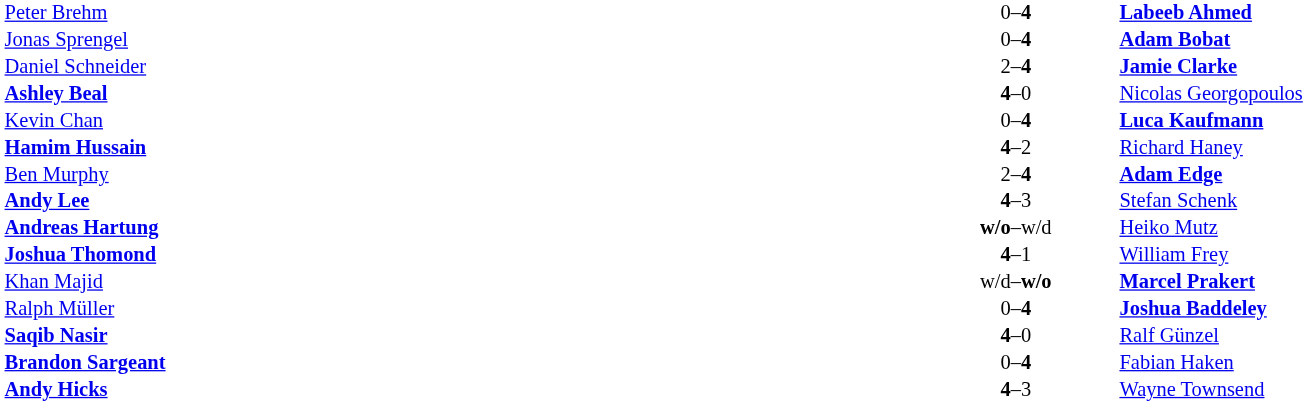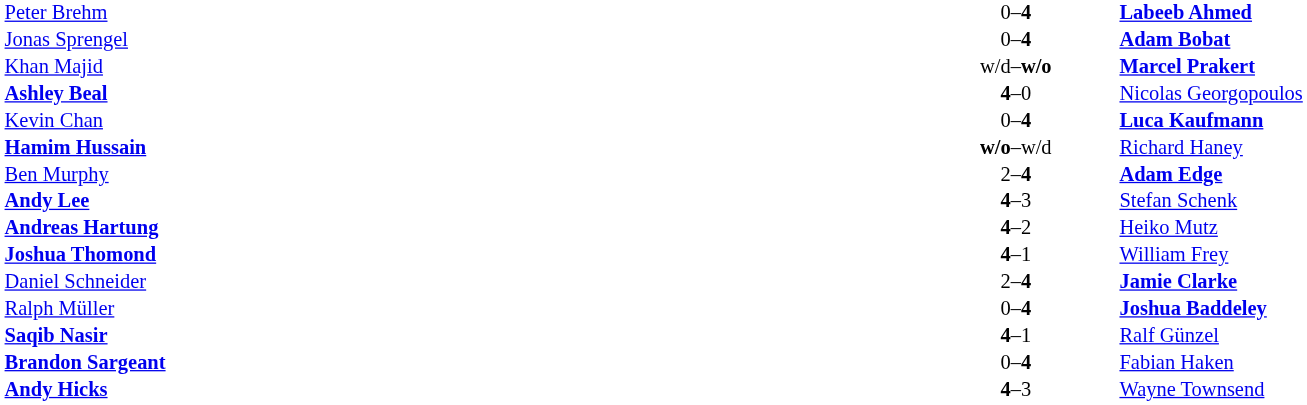 <table width="100%" cellspacing="1">
 <tr>
 <th width=45%></th>
 <th width=10%></th>
 <th width=45%></th>
 </tr>
 <tr>
 <td> <a href='#'>Peter Brehm</a></td>
 <td align="center">0–<strong>4</strong></td>
 <td> <strong><a href='#'>Labeeb Ahmed</a></strong></td>
 </tr>
 <tr>
 <td> <a href='#'>Jonas Sprengel</a></td>
 <td align="center">0–<strong>4</strong></td>
 <td> <strong><a href='#'>Adam Bobat</a></strong></td>
 </tr>
 <tr>
-<td> <a href='#'>Daniel Schneider</a></td>
-<td align="center">2–<strong>4</strong></td>
-<td> <strong><a href='#'>Jamie Clarke</a></strong></td>
+<td> <a href='#'>Khan Majid</a></td>
+<td align="center">w/d–<strong>w/o</strong></td>
+<td> <strong><a href='#'>Marcel Prakert</a></strong></td>
 </tr>
 <tr>
 <td> <strong><a href='#'>Ashley Beal</a></strong></td>
 <td align="center"><strong>4</strong>–0</td>
 <td> <a href='#'>Nicolas Georgopoulos</a></td>
 </tr>
 <tr>
 <td> <a href='#'>Kevin Chan</a></td>
 <td align="center">0–<strong>4</strong></td>
 <td> <strong><a href='#'>Luca Kaufmann</a></strong></td>
 </tr>
 <tr>
 <td> <strong><a href='#'>Hamim Hussain</a></strong></td>
-<td align="center"><strong>4</strong>–2</td>
+<td align="center"><strong>w/o</strong>–w/d</td>
 <td> <a href='#'>Richard Haney</a></td>
 </tr>
 <tr>
 <td> <a href='#'>Ben Murphy</a></td>
 <td align="center">2–<strong>4</strong></td>
 <td> <strong><a href='#'>Adam Edge</a></strong></td>
 </tr>
 <tr>
 <td> <strong><a href='#'>Andy Lee</a></strong></td>
 <td align="center"><strong>4</strong>–3</td>
 <td> <a href='#'>Stefan Schenk</a></td>
 </tr>
 <tr>
 <td> <strong><a href='#'>Andreas Hartung</a></strong></td>
-<td align="center"><strong>w/o</strong>–w/d</td>
+<td align="center"><strong>4</strong>–2</td>
 <td> <a href='#'>Heiko Mutz</a></td>
 </tr>
 <tr>
 <td> <strong><a href='#'>Joshua Thomond</a></strong></td>
 <td align="center"><strong>4</strong>–1</td>
 <td> <a href='#'>William Frey</a></td>
 </tr>
 <tr>
-<td> <a href='#'>Khan Majid</a></td>
-<td align="center">w/d–<strong>w/o</strong></td>
-<td> <strong><a href='#'>Marcel Prakert</a></strong></td>
+<td> <a href='#'>Daniel Schneider</a></td>
+<td align="center">2–<strong>4</strong></td>
+<td> <strong><a href='#'>Jamie Clarke</a></strong></td>
 </tr>
 <tr>
 <td> <a href='#'>Ralph Müller</a></td>
 <td align="center">0–<strong>4</strong></td>
 <td> <strong><a href='#'>Joshua Baddeley</a></strong></td>
 </tr>
 <tr>
 <td> <strong><a href='#'>Saqib Nasir</a></strong></td>
-<td align="center"><strong>4</strong>–0</td>
+<td align="center"><strong>4</strong>–1</td>
 <td> <a href='#'>Ralf Günzel</a></td>
 </tr>
 <tr>
 <td> <strong><a href='#'>Brandon Sargeant</a></strong></td>
 <td align="center">0–<strong>4</strong></td>
 <td> <a href='#'>Fabian Haken</a></td>
 </tr>
 <tr>
 <td> <strong><a href='#'>Andy Hicks</a></strong></td>
 <td align="center"><strong>4</strong>–3</td>
 <td> <a href='#'>Wayne Townsend</a></td>
 </tr>
 </table>
